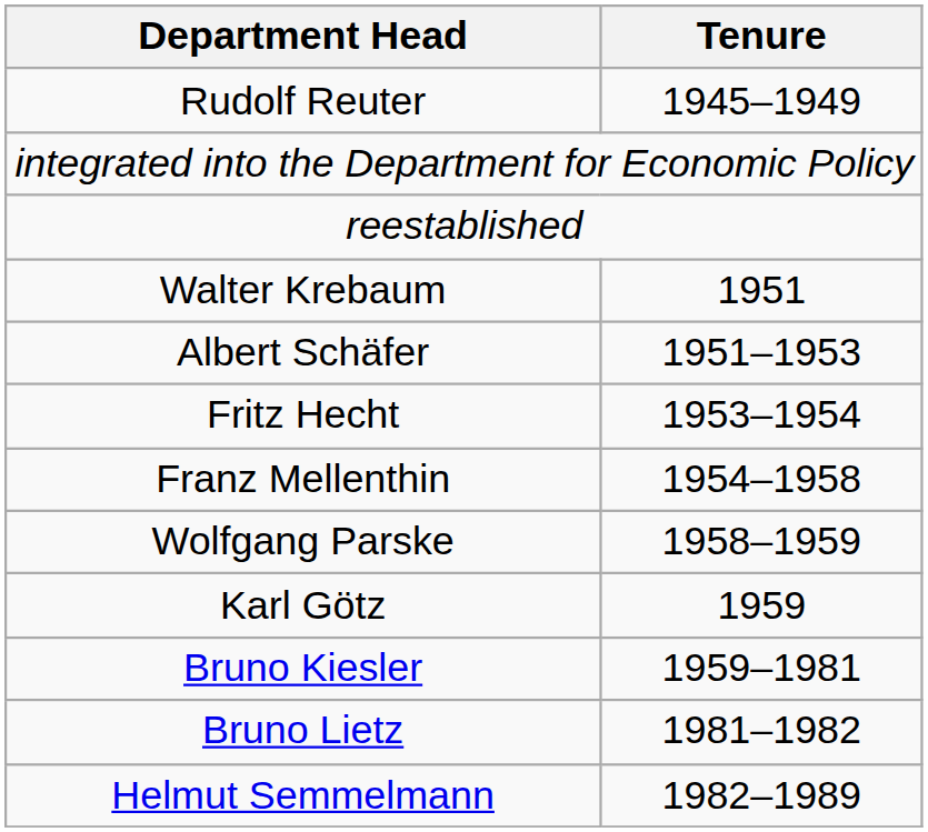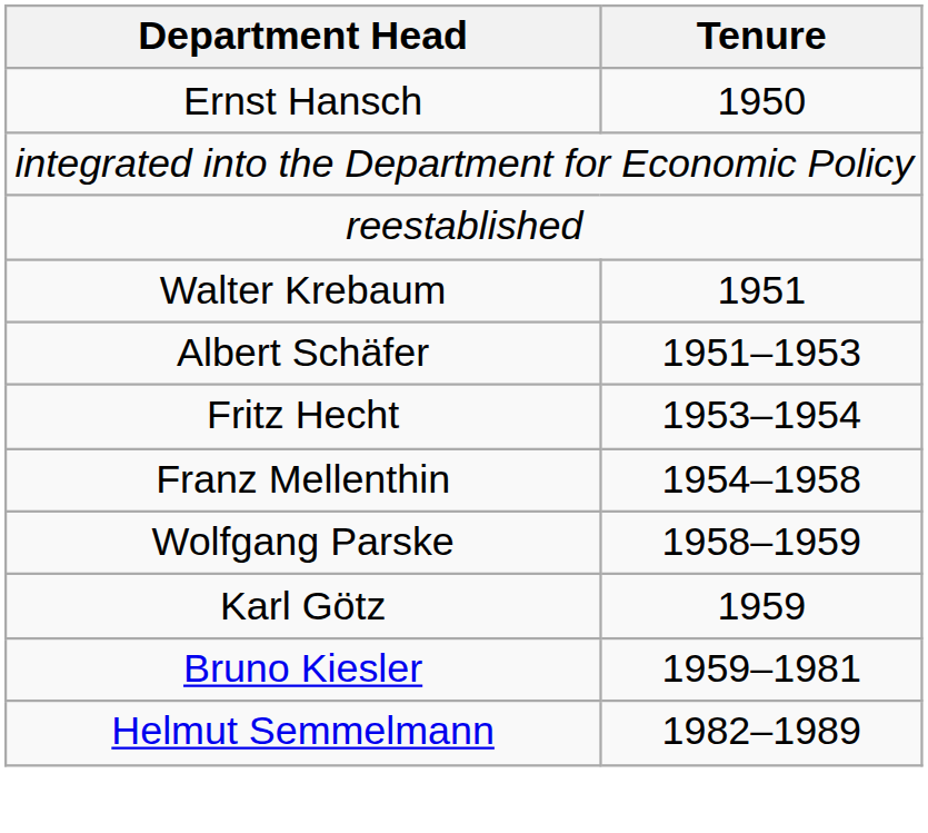 <table class="wikitable" style="text-align: center;">
 <tr>
 <th>Department Head</th>
 <th>Tenure</th>
 </tr>
 <tr>
-<td>Rudolf Reuter</td>
-<td>1945–1949</td>
+<td>Ernst Hansch</td>
+<td>1950</td>
 </tr>
 <tr>
 <td colspan="2"><em>integrated into the Department for Economic Policy</em></td>
 </tr>
 <tr>
 <td colspan="2"><em>reestablished</em></td>
 </tr>
 <tr>
 <td>Walter Krebaum</td>
 <td>1951</td>
 </tr>
 <tr>
 <td>Albert Schäfer</td>
 <td>1951–1953</td>
 </tr>
 <tr>
 <td>Fritz Hecht</td>
 <td>1953–1954</td>
 </tr>
 <tr>
 <td>Franz Mellenthin</td>
 <td>1954–1958</td>
 </tr>
 <tr>
 <td>Wolfgang Parske</td>
 <td>1958–1959</td>
 </tr>
 <tr>
 <td>Karl Götz</td>
 <td>1959</td>
 </tr>
 <tr>
 <td><a href='#'>Bruno Kiesler</a></td>
 <td>1959–1981</td>
 </tr>
 <tr>
-<td><a href='#'>Bruno Lietz</a></td>
-<td>1981–1982</td>
-</tr>
-<tr>
 <td><a href='#'>Helmut Semmelmann</a></td>
 <td>1982–1989</td>
 </tr>
 </table>
